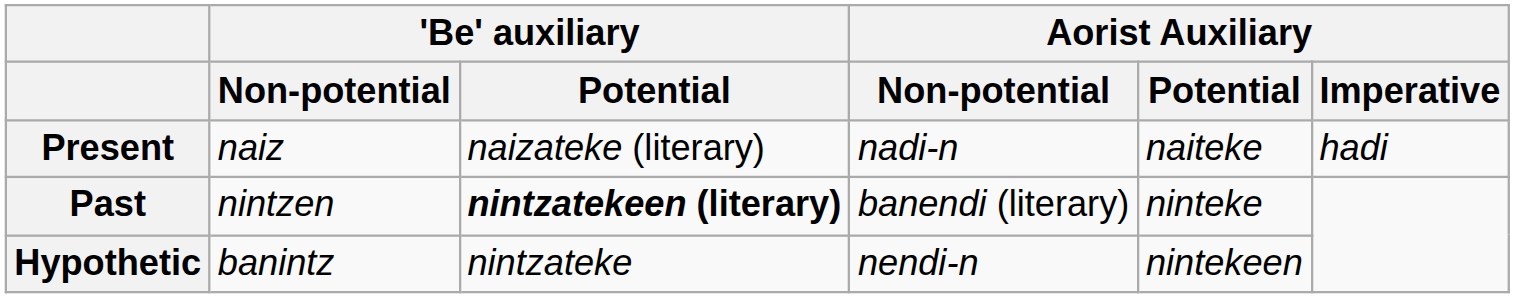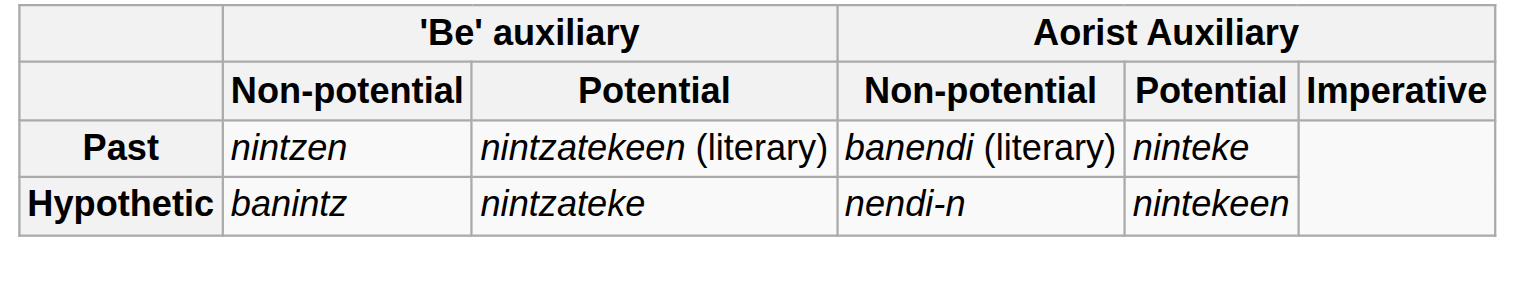 <table class="wikitable" style="margin: 1em auto 1em auto">
 <tr>
 <th align="center"></th>
 <th colspan=2 align="center">'Be' auxiliary</th>
 <th colspan=3 align="center">Aorist Auxiliary</th>
 </tr>
 <tr>
 <th align="center"></th>
 <th align="center">Non-potential</th>
 <th align="center">Potential</th>
 <th align="center">Non-potential</th>
 <th align="center">Potential</th>
 <th align="center">Imperative</th>
 </tr>
 <tr>
-<th>Present</th>
-<td><em>naiz</em></td>
-<td><em>naizateke</em> (literary)</td>
-<td><em>nadi-n</em></td>
-<td><em>naiteke</em></td>
-<td><em>hadi</em></td>
-</tr>
-<tr>
 <th>Past</th>
 <td><em>nintzen</em></td>
-<td><strong><em>nintzatekeen</em> (literary)</strong></td>
+<td><em>nintzatekeen</em> (literary)</td>
 <td><em>banendi</em> (literary)</td>
 <td><em>ninteke</em></td>
 <td rowspan=2></td>
 </tr>
 <tr>
 <th>Hypothetic</th>
 <td><em>banintz</em></td>
 <td><em>nintzateke</em></td>
 <td><em>nendi-n</em></td>
 <td><em>nintekeen</em></td>
 </tr>
 </table>
